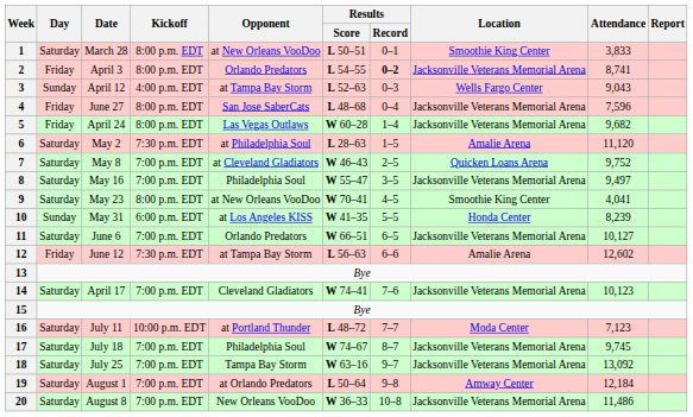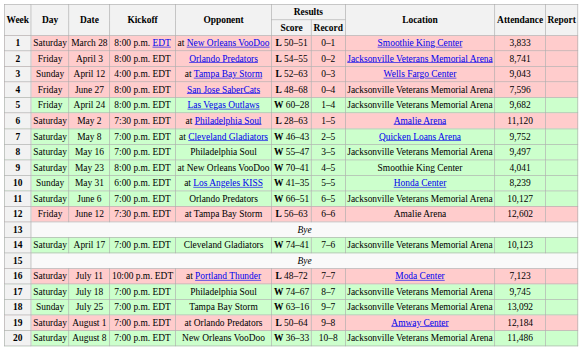 <table class="wikitable" style="font-size: 95%;">
 <tr>
 <th rowspan=2>Week</th>
 <th rowspan=2>Day</th>
 <th rowspan=2>Date</th>
 <th rowspan=2>Kickoff</th>
 <th rowspan=2>Opponent</th>
 <th colspan=2>Results</th>
 <th rowspan=2>Location</th>
 <th rowspan=2>Attendance</th>
 <th rowspan=2>Report</th>
 </tr>
 <tr>
 <th>Score</th>
 <th>Record</th>
 </tr>
 <tr style=background:#ffcccc>
 <th align="center"><strong>1</strong></th>
 <td align="center">Saturday</td>
 <td align="center">March 28</td>
 <td align="center">8:00 p.m. <a href='#'>EDT</a></td>
 <td align="center">at <a href='#'>New Orleans VooDoo</a></td>
 <td align="center"><strong>L</strong> 50–51</td>
 <td align="center">0–1</td>
 <td align="center"><a href='#'>Smoothie King Center</a></td>
 <td align="center">3,833</td>
 <td align="center"></td>
 </tr>
 <tr style=background:#ffcccc>
 <th align="center"><strong>2</strong></th>
 <td align="center">Friday</td>
 <td align="center">April 3</td>
 <td align="center">8:00 p.m. EDT</td>
 <td align="center"><a href='#'>Orlando Predators</a></td>
 <td align="center"><strong>L</strong> 54–55</td>
-<td align="center"><strong>0–2</strong></td>
+<td align="center">0–2</td>
 <td align="center"><a href='#'>Jacksonville Veterans Memorial Arena</a></td>
 <td align="center">8,741</td>
 <td align="center"></td>
 </tr>
 <tr style=background:#ffcccc>
 <th align="center"><strong>3</strong></th>
 <td align="center">Sunday</td>
 <td align="center">April 12</td>
 <td align="center">4:00 p.m. EDT</td>
 <td align="center">at <a href='#'>Tampa Bay Storm</a></td>
 <td align="center"><strong>L</strong> 52–63</td>
 <td align="center">0–3</td>
 <td align="center"><a href='#'>Wells Fargo Center</a></td>
 <td align="center">9,043</td>
 <td align="center"></td>
 </tr>
 <tr style=background:#ffcccc>
 <th align="center"><strong>4</strong></th>
 <td align="center">Friday</td>
 <td align="center">June 27</td>
 <td align="center">8:00 p.m. EDT</td>
 <td align="center"><a href='#'>San Jose SaberCats</a></td>
 <td align="center"><strong>L</strong> 48–68</td>
 <td align="center">0–4</td>
 <td align="center">Jacksonville Veterans Memorial Arena</td>
 <td align="center">7,596</td>
 <td align="center"></td>
 </tr>
 <tr style=background:#ccffcc>
 <th align="center"><strong>5</strong></th>
 <td align="center">Friday</td>
 <td align="center">April 24</td>
 <td align="center">8:00 p.m. EDT</td>
 <td align="center"><a href='#'>Las Vegas Outlaws</a></td>
 <td align="center"><strong>W</strong> 60–28</td>
 <td align="center">1–4</td>
 <td align="center">Jacksonville Veterans Memorial Arena</td>
 <td align="center">9,682</td>
 <td align="center"></td>
 </tr>
 <tr style=background:#ffcccc>
 <th align="center"><strong>6</strong></th>
 <td align="center">Saturday</td>
 <td align="center">May 2</td>
 <td align="center">7:30 p.m. EDT</td>
 <td align="center">at <a href='#'>Philadelphia Soul</a></td>
 <td align="center"><strong>L</strong> 28–63</td>
 <td align="center">1–5</td>
 <td align="center"><a href='#'>Amalie Arena</a></td>
 <td align="center">11,120</td>
 <td align="center"></td>
 </tr>
 <tr style=background:#ccffcc>
 <th align="center"><strong>7</strong></th>
 <td align="center">Saturday</td>
 <td align="center">May 8</td>
 <td align="center">7:00 p.m. EDT</td>
 <td align="center">at <a href='#'>Cleveland Gladiators</a></td>
 <td align="center"><strong>W</strong> 46–43</td>
 <td align="center">2–5</td>
 <td align="center"><a href='#'>Quicken Loans Arena</a></td>
 <td align="center">9,752</td>
 <td align="center"></td>
 </tr>
 <tr style=background:#ccffcc>
 <th align="center"><strong>8</strong></th>
 <td align="center">Saturday</td>
 <td align="center">May 16</td>
 <td align="center">7:00 p.m. EDT</td>
 <td align="center">Philadelphia Soul</td>
 <td align="center"><strong>W</strong> 55–47</td>
 <td align="center">3–5</td>
 <td align="center">Jacksonville Veterans Memorial Arena</td>
 <td align="center">9,497</td>
 <td align="center"></td>
 </tr>
 <tr style=background:#ccffcc>
 <th align="center"><strong>9</strong></th>
 <td align="center">Saturday</td>
 <td align="center">May 23</td>
 <td align="center">8:00 p.m. EDT</td>
 <td align="center">at New Orleans VooDoo</td>
 <td align="center"><strong>W</strong> 70–41</td>
 <td align="center">4–5</td>
 <td align="center">Smoothie King Center</td>
 <td align="center">4,041</td>
 <td align="center"></td>
 </tr>
 <tr style=background:#ccffcc>
 <th align="center"><strong>10</strong></th>
 <td align="center">Sunday</td>
 <td align="center">May 31</td>
 <td align="center">6:00 p.m. EDT</td>
 <td align="center">at <a href='#'>Los Angeles KISS</a></td>
 <td align="center"><strong>W</strong> 41–35</td>
 <td align="center">5–5</td>
 <td align="center"><a href='#'>Honda Center</a></td>
 <td align="center">8,239</td>
 <td align="center"></td>
 </tr>
 <tr style=background:#ccffcc>
 <th align="center"><strong>11</strong></th>
 <td align="center">Saturday</td>
 <td align="center">June 6</td>
 <td align="center">7:00 p.m. EDT</td>
 <td align="center">Orlando Predators</td>
 <td align="center"><strong>W</strong> 66–51</td>
 <td align="center">6–5</td>
 <td align="center">Jacksonville Veterans Memorial Arena</td>
 <td align="center">10,127</td>
 <td align="center"></td>
 </tr>
 <tr style=background:#ffcccc>
 <th align="center"><strong>12</strong></th>
 <td align="center">Friday</td>
 <td align="center">June 12</td>
 <td align="center">7:30 p.m. EDT</td>
 <td align="center">at Tampa Bay Storm</td>
 <td align="center"><strong>L</strong> 56–63</td>
 <td align="center">6–6</td>
 <td align="center">Amalie Arena</td>
 <td align="center">12,602</td>
 <td align="center"></td>
 </tr>
 <tr style= bgcolor=>
 <th align="center"><strong>13</strong></th>
 <td colspan=9 align="center" valign="middle"><em>Bye</em></td>
 </tr>
 <tr style=background:#ccffcc>
 <th align="center"><strong>14</strong></th>
 <td align="center">Saturday</td>
 <td align="center">April 17</td>
 <td align="center">7:00 p.m. EDT</td>
 <td align="center">Cleveland Gladiators</td>
 <td align="center"><strong>W</strong> 74–41</td>
 <td align="center">7–6</td>
 <td align="center">Jacksonville Veterans Memorial Arena</td>
 <td align="center">10,123</td>
 <td align="center"></td>
 </tr>
 <tr style=>
 <th align="center"><strong>15</strong></th>
 <td colspan=9 align="center" valign="middle"><em>Bye</em></td>
 </tr>
 <tr style=background:#ffcccc>
 <th align="center"><strong>16</strong></th>
 <td align="center">Saturday</td>
 <td align="center">July 11</td>
 <td align="center">10:00 p.m. EDT</td>
 <td align="center">at <a href='#'>Portland Thunder</a></td>
 <td align="center"><strong>L</strong> 48–72</td>
 <td align="center">7–7</td>
 <td align="center"><a href='#'>Moda Center</a></td>
 <td align="center">7,123</td>
 <td align="center"></td>
 </tr>
 <tr style=background:#ccffcc>
 <th align="center"><strong>17</strong></th>
 <td align="center">Saturday</td>
 <td align="center">July 18</td>
 <td align="center">7:00 p.m. EDT</td>
 <td align="center">Philadelphia Soul</td>
 <td align="center"><strong>W</strong> 74–67</td>
 <td align="center">8–7</td>
 <td align="center">Jacksonville Veterans Memorial Arena</td>
 <td align="center">9,745</td>
 <td align="center"></td>
 </tr>
 <tr style=background:#ccffcc>
 <th align="center"><strong>18</strong></th>
-<td align="center">Saturday</td>
+<td align="center">Sunday</td>
 <td align="center">July 25</td>
 <td align="center">7:00 p.m. EDT</td>
 <td align="center">Tampa Bay Storm</td>
 <td align="center"><strong>W</strong> 63–16</td>
 <td align="center">9–7</td>
 <td align="center">Jacksonville Veterans Memorial Arena</td>
 <td align="center">13,092</td>
 <td align="center"></td>
 </tr>
 <tr style=background:#ffcccc>
 <th align="center"><strong>19</strong></th>
 <td align="center">Saturday</td>
 <td align="center">August 1</td>
 <td align="center">7:00 p.m. EDT</td>
 <td align="center">at Orlando Predators</td>
 <td align="center"><strong>L</strong> 50–64</td>
 <td align="center">9–8</td>
 <td align="center"><a href='#'>Amway Center</a></td>
 <td align="center">12,184</td>
 <td align="center"></td>
 </tr>
 <tr style=background:#ccffcc>
 <th align="center"><strong>20</strong></th>
 <td align="center">Saturday</td>
 <td align="center">August 8</td>
 <td align="center">7:00 p.m. EDT</td>
 <td align="center">New Orleans VooDoo</td>
 <td align="center"><strong>W</strong> 36–33</td>
 <td align="center">10–8</td>
 <td align="center">Jacksonville Veterans Memorial Arena</td>
 <td align="center">11,486</td>
 <td align="center"></td>
 </tr>
 </table>
